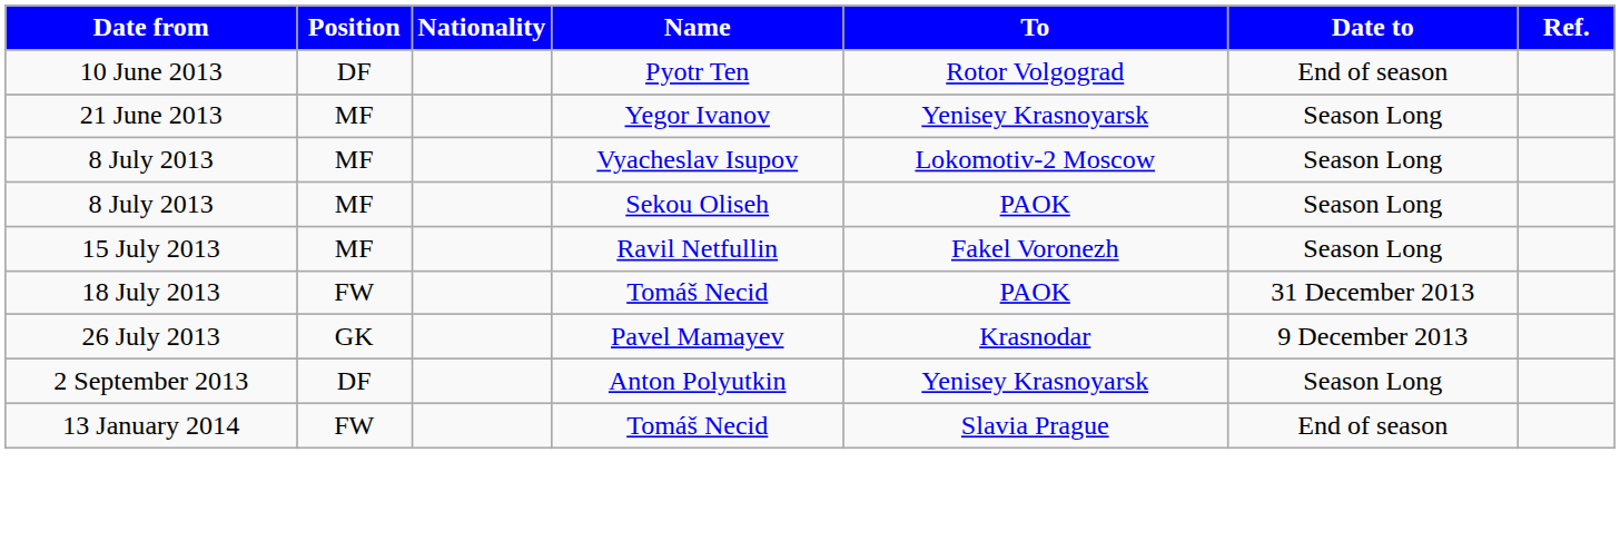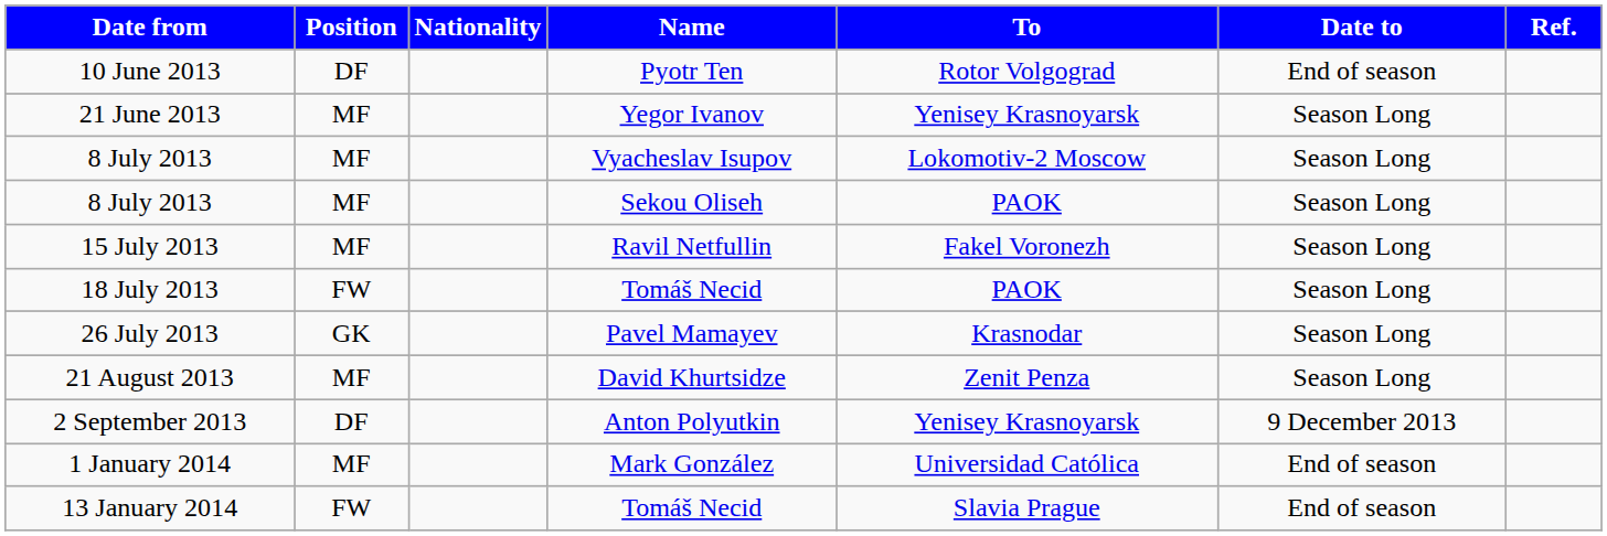 <table class="wikitable" style="text-align:center; font-size:90%; ">
 <tr>
 <th style="background:#00f; color:white; width:150px;">Date from</th>
 <th style="background:#00f; color:white; width:55px;">Position</th>
 <th style="background:#00f; color:white; width:55px;">Nationality</th>
 <th style="background:#00f; color:white; width:150px;">Name</th>
 <th style="background:#00f; color:white; width:200px;">To</th>
 <th style="background:#00f; color:white; width:150px;">Date to</th>
 <th style="background:#00f; color:white; width:45px;">Ref.</th>
 </tr>
 <tr>
 <td>10 June 2013</td>
 <td>DF</td>
 <td></td>
 <td><a href='#'>Pyotr Ten</a></td>
 <td><a href='#'>Rotor Volgograd</a></td>
 <td>End of season</td>
 <td></td>
 </tr>
 <tr>
 <td>21 June 2013</td>
 <td>MF</td>
 <td></td>
 <td><a href='#'>Yegor Ivanov</a></td>
 <td><a href='#'>Yenisey Krasnoyarsk</a></td>
 <td>Season Long</td>
 <td><br></td>
 </tr>
 <tr>
 <td>8 July 2013</td>
 <td>MF</td>
 <td></td>
 <td><a href='#'>Vyacheslav Isupov</a></td>
 <td><a href='#'>Lokomotiv-2 Moscow</a></td>
 <td>Season Long</td>
 <td></td>
 </tr>
 <tr>
 <td>8 July 2013</td>
 <td>MF</td>
 <td></td>
 <td><a href='#'>Sekou Oliseh</a></td>
 <td><a href='#'>PAOK</a></td>
 <td>Season Long</td>
 <td></td>
 </tr>
 <tr>
 <td>15 July 2013</td>
 <td>MF</td>
 <td></td>
 <td><a href='#'>Ravil Netfullin</a></td>
 <td><a href='#'>Fakel Voronezh</a></td>
 <td>Season Long</td>
 <td></td>
 </tr>
 <tr>
 <td>18 July 2013</td>
 <td>FW</td>
 <td></td>
 <td><a href='#'>Tomáš Necid</a></td>
 <td><a href='#'>PAOK</a></td>
-<td>31 December 2013</td>
+<td>Season Long</td>
 <td></td>
 </tr>
 <tr>
 <td>26 July 2013</td>
 <td>GK</td>
 <td></td>
 <td><a href='#'>Pavel Mamayev</a></td>
 <td><a href='#'>Krasnodar</a></td>
-<td>9 December 2013</td>
+<td>Season Long</td>
+<td></td>
+</tr>
+<tr>
+<td>21 August 2013</td>
+<td>MF</td>
+<td></td>
+<td><a href='#'>David Khurtsidze</a></td>
+<td><a href='#'>Zenit Penza</a></td>
+<td>Season Long</td>
 <td></td>
 </tr>
 <tr>
 <td>2 September 2013</td>
 <td>DF</td>
 <td></td>
 <td><a href='#'>Anton Polyutkin</a></td>
 <td><a href='#'>Yenisey Krasnoyarsk</a></td>
-<td>Season Long</td>
+<td>9 December 2013</td>
+<td></td>
+</tr>
+<tr>
+<td>1 January 2014</td>
+<td>MF</td>
+<td></td>
+<td><a href='#'>Mark González</a></td>
+<td><a href='#'>Universidad Católica</a></td>
+<td>End of season</td>
 <td></td>
 </tr>
 <tr>
 <td>13 January 2014</td>
 <td>FW</td>
 <td></td>
 <td><a href='#'>Tomáš Necid</a></td>
 <td><a href='#'>Slavia Prague</a></td>
 <td>End of season</td>
 <td></td>
 </tr>
 </table>
